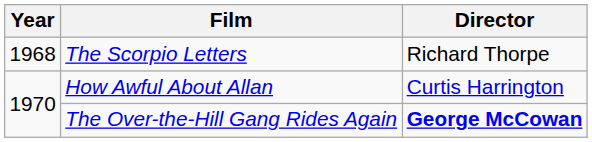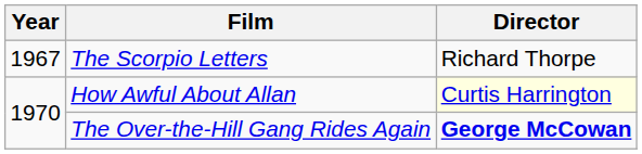 <table class="wikitable">
 <tr>
 <th>Year</th>
 <th>Film</th>
 <th>Director</th>
 </tr>
 <tr>
-<td>1968</td>
+<td>1967</td>
 <td><em><a href='#'>The Scorpio Letters</a></em></td>
 <td>Richard Thorpe</td>
 </tr>
 <tr>
 <td rowspan=2>1970</td>
 <td><em><a href='#'>How Awful About Allan</a></em></td>
-<td><a href='#'>Curtis Harrington</a></td>
+<td style="background: lightyellow;"><a href='#'>Curtis Harrington</a></td>
 </tr>
 <tr>
 <td><em><a href='#'>The Over-the-Hill Gang Rides Again</a></em></td>
 <td><strong><a href='#'>George McCowan</a></strong></td>
 </tr>
 </table>
